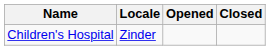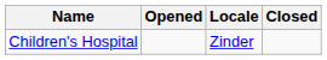 <table class="wikitable">
 <tr>
 <th>Name</th>
+<th>Opened</th>
 <th>Locale</th>
-<th>Opened</th>
 <th>Closed</th>
 </tr>
 <tr>
 <td><a href='#'>Children's Hospital</a></td>
+<td></td>
 <td><a href='#'>Zinder</a></td>
-<td></td>
 <td></td>
 </tr>
 </table>
